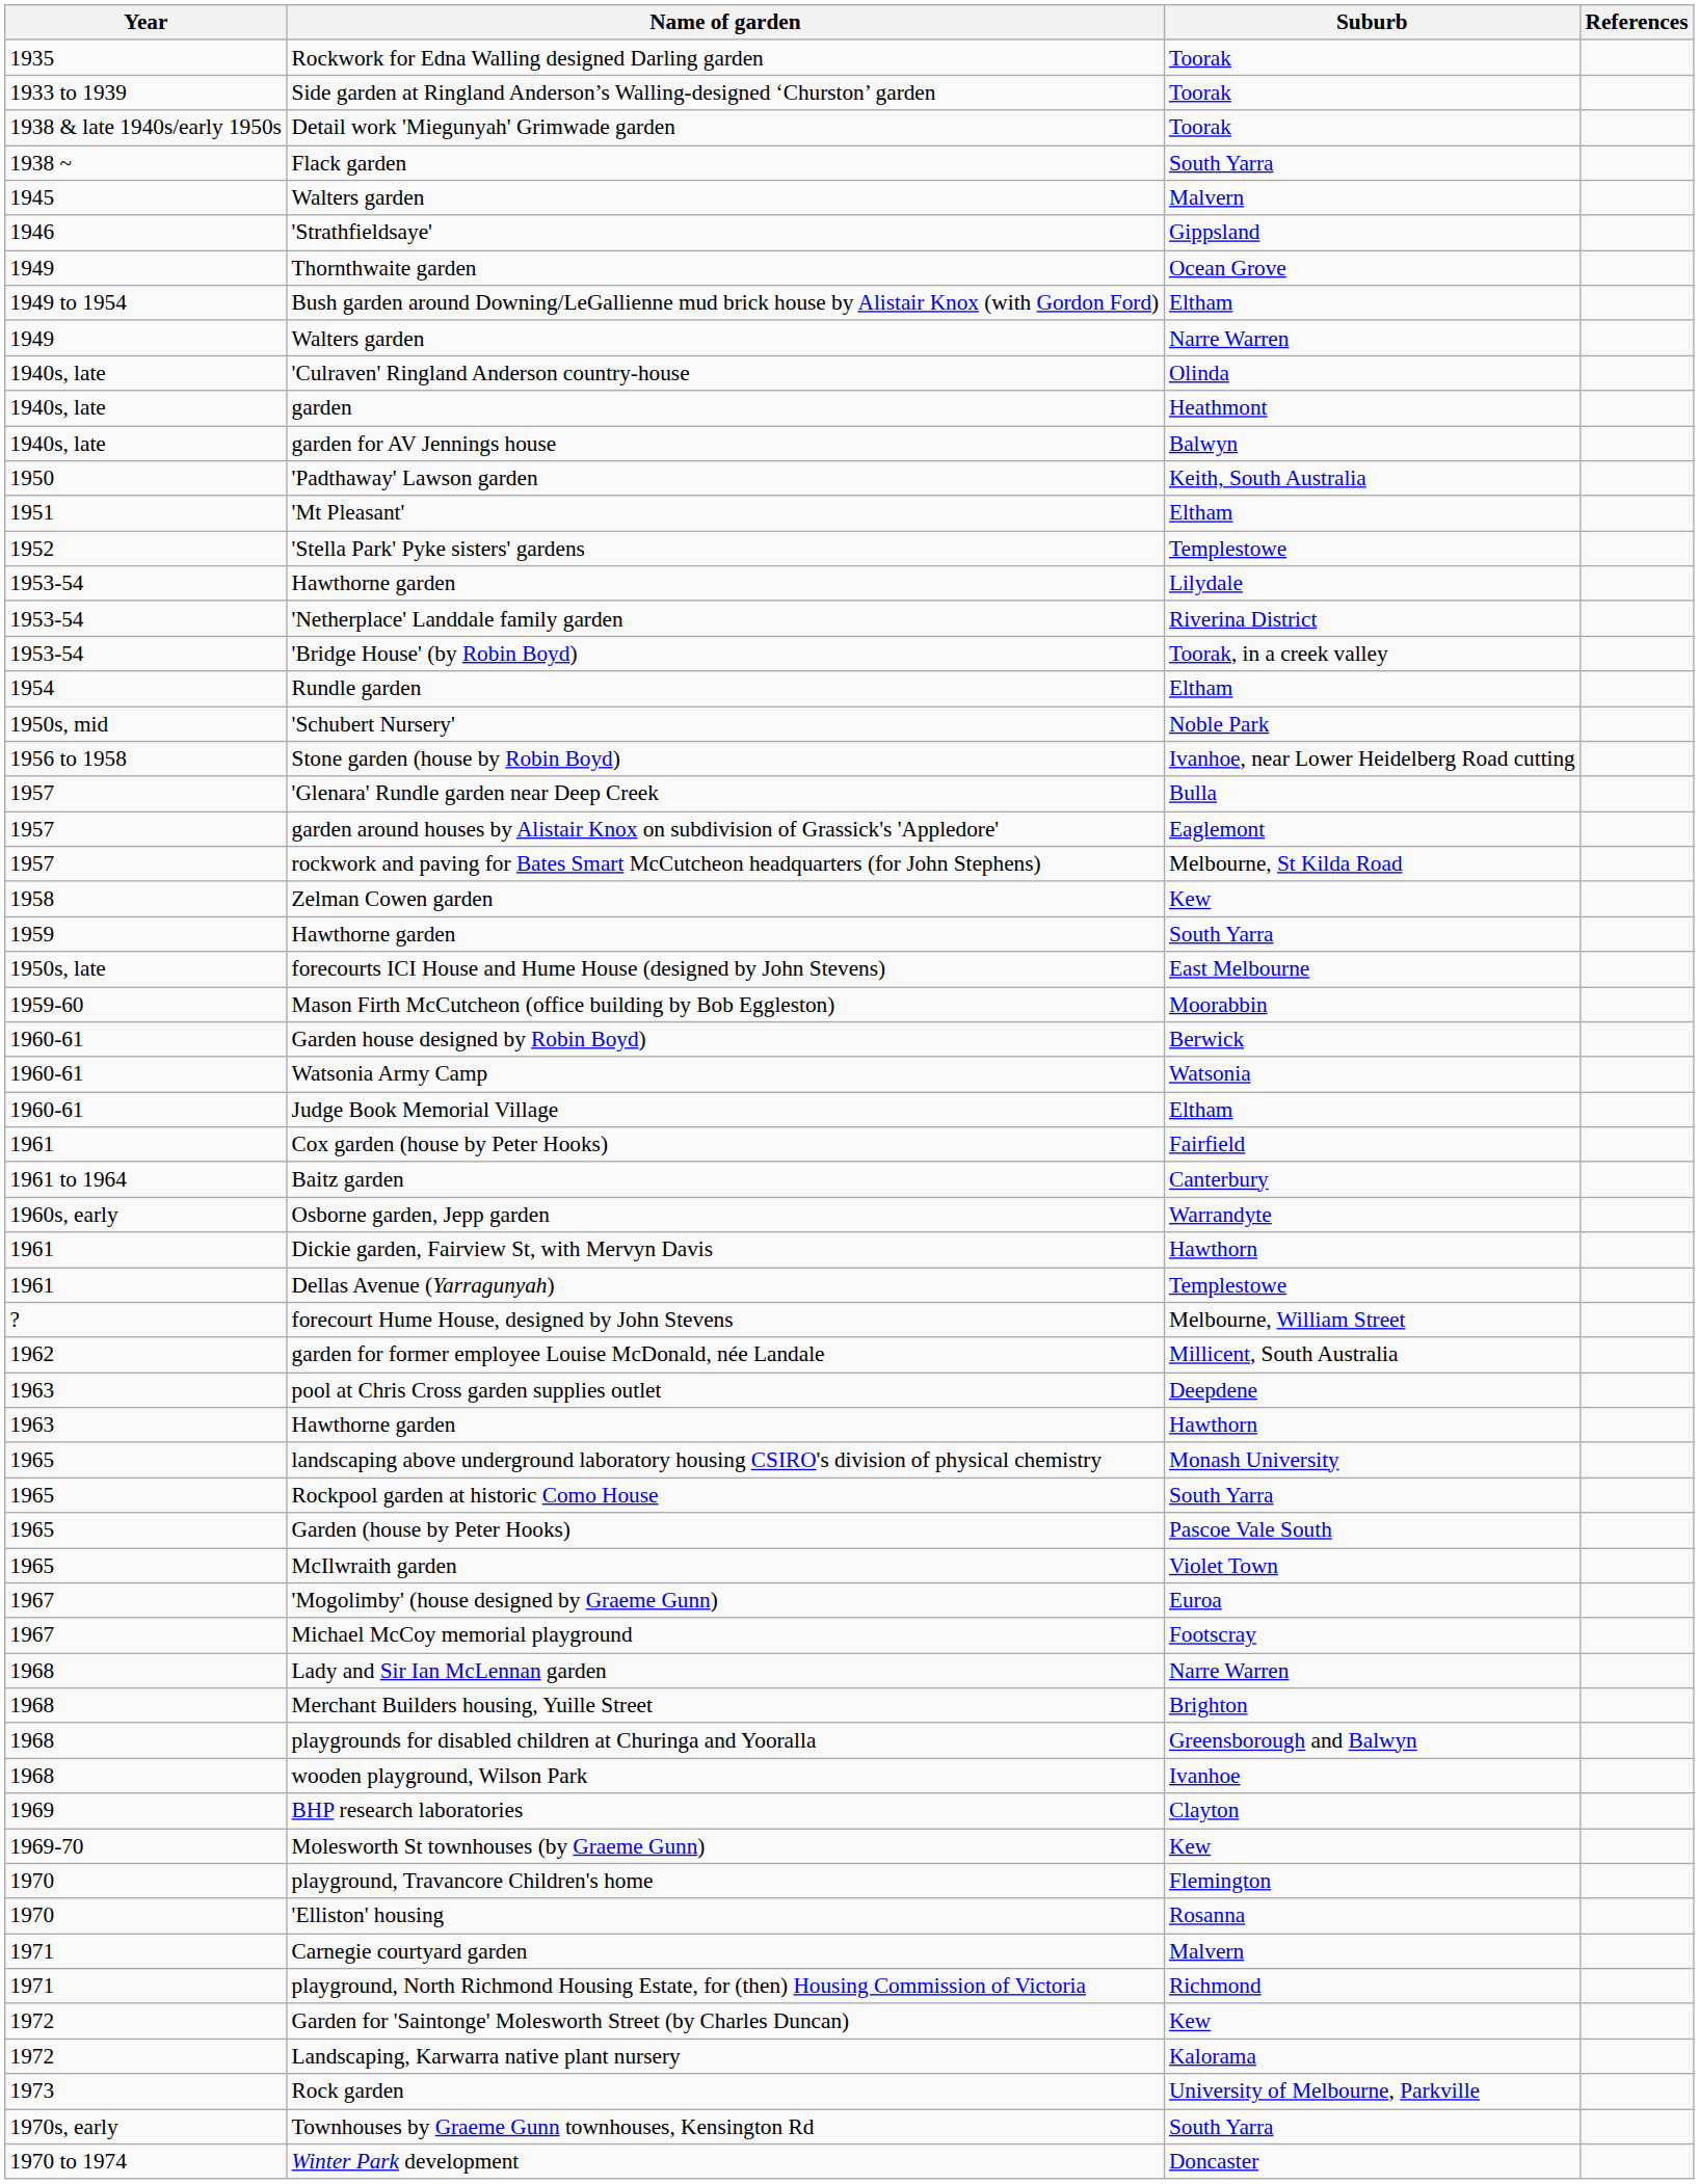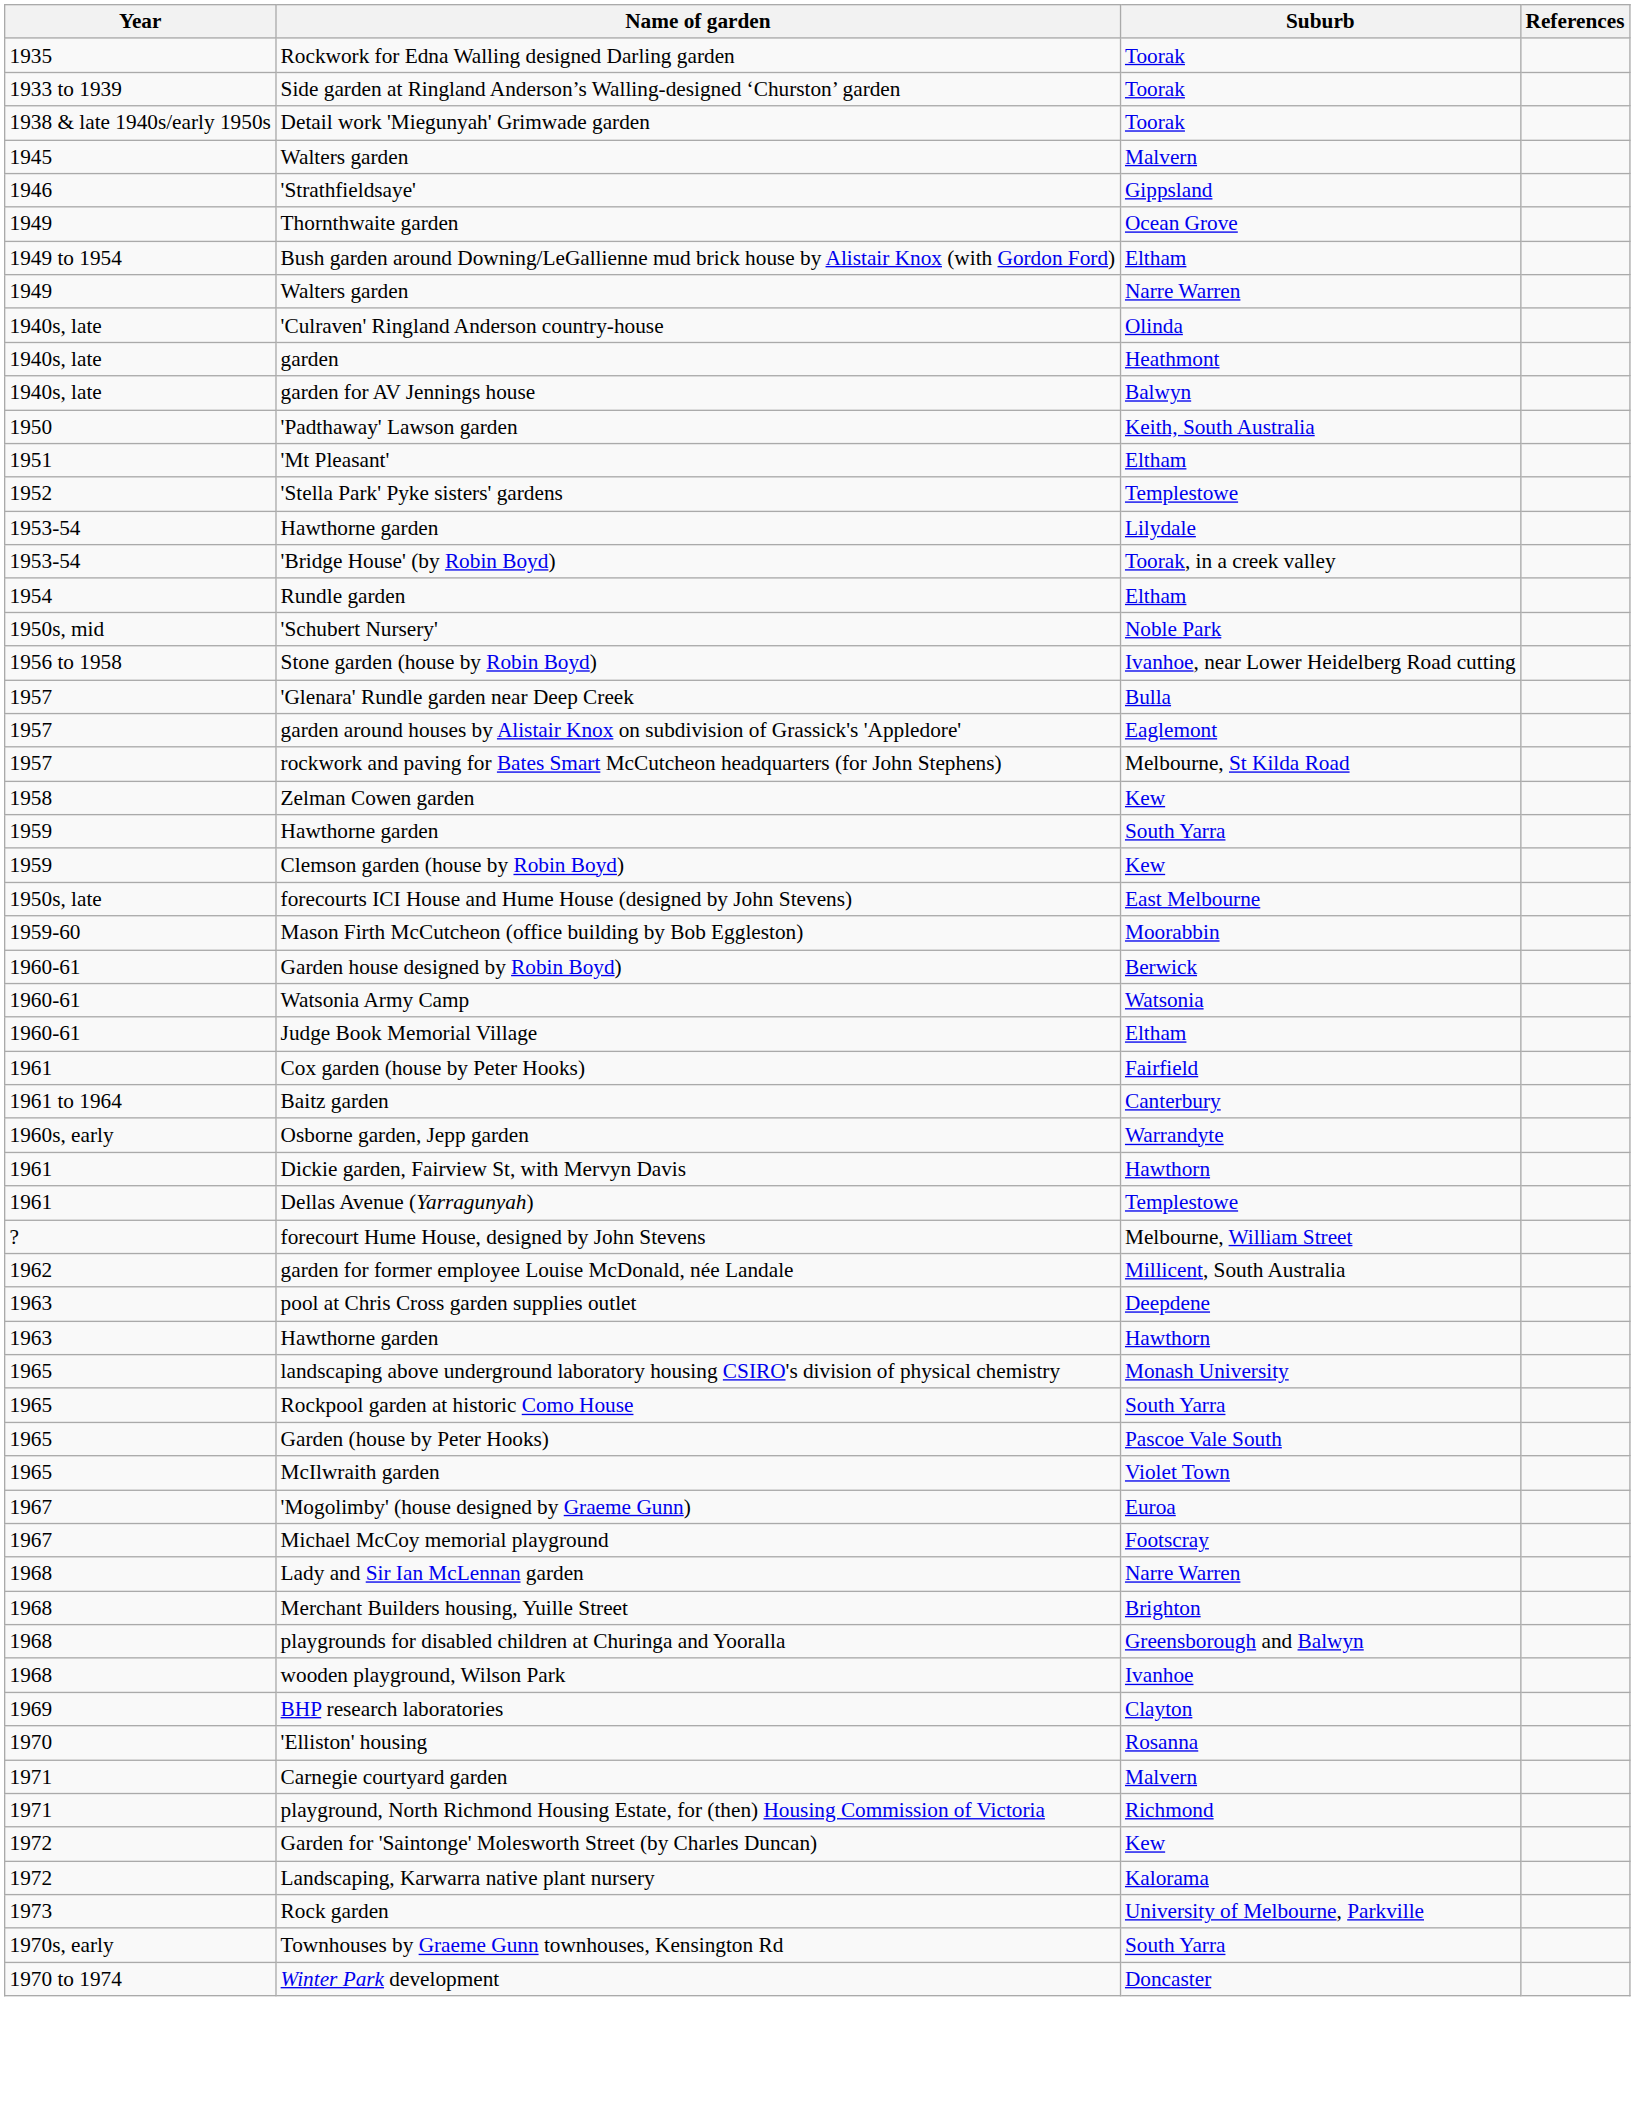 <table class="wikitable sortable">
 <tr>
 <th>Year</th>
 <th>Name of garden</th>
 <th>Suburb</th>
 <th>References</th>
 </tr>
 <tr>
 <td>1935</td>
 <td>Rockwork for Edna Walling designed Darling garden</td>
 <td><a href='#'>Toorak</a></td>
 <td></td>
 </tr>
 <tr>
 <td>1933 to 1939</td>
 <td>Side garden at Ringland Anderson’s Walling-designed ‘Churston’ garden</td>
 <td><a href='#'>Toorak</a></td>
 <td></td>
 </tr>
 <tr>
 <td>1938 & late 1940s/early 1950s</td>
 <td>Detail work 'Miegunyah' Grimwade garden</td>
 <td><a href='#'>Toorak</a></td>
-<td></td>
-</tr>
-<tr>
-<td>1938 ~</td>
-<td>Flack garden</td>
-<td><a href='#'>South Yarra</a></td>
 <td></td>
 </tr>
 <tr>
 <td>1945</td>
 <td>Walters garden</td>
 <td><a href='#'>Malvern</a></td>
 <td></td>
 </tr>
 <tr>
 <td>1946</td>
 <td>'Strathfieldsaye'</td>
 <td><a href='#'>Gippsland</a></td>
 <td></td>
 </tr>
 <tr>
 <td>1949</td>
 <td>Thornthwaite garden</td>
 <td><a href='#'>Ocean Grove</a></td>
 <td></td>
 </tr>
 <tr>
 <td>1949 to 1954</td>
 <td>Bush garden around Downing/LeGallienne  mud brick house by <a href='#'>Alistair Knox</a> (with <a href='#'>Gordon Ford</a>)</td>
 <td><a href='#'>Eltham</a></td>
 <td></td>
 </tr>
 <tr>
 <td>1949</td>
 <td>Walters garden</td>
 <td><a href='#'>Narre Warren</a></td>
 <td></td>
 </tr>
 <tr>
 <td>1940s, late</td>
 <td>'Culraven' Ringland Anderson country-house</td>
 <td><a href='#'>Olinda</a></td>
 <td></td>
 </tr>
 <tr>
 <td>1940s, late</td>
 <td>garden</td>
 <td><a href='#'>Heathmont</a></td>
 <td></td>
 </tr>
 <tr>
 <td>1940s, late</td>
 <td>garden for AV Jennings house</td>
 <td><a href='#'>Balwyn</a></td>
 <td></td>
 </tr>
 <tr>
 <td>1950</td>
 <td>'Padthaway' Lawson garden</td>
 <td><a href='#'>Keith, South Australia</a></td>
 <td></td>
 </tr>
 <tr>
 <td>1951</td>
 <td>'Mt Pleasant'</td>
 <td><a href='#'>Eltham</a></td>
 <td></td>
 </tr>
 <tr>
 <td>1952</td>
 <td>'Stella Park' Pyke sisters' gardens</td>
 <td><a href='#'>Templestowe</a></td>
 <td></td>
 </tr>
 <tr>
 <td>1953-54</td>
 <td>Hawthorne garden</td>
 <td><a href='#'>Lilydale</a></td>
 <td></td>
 </tr>
 <tr>
 <td>1953-54</td>
-<td>'Netherplace' Landdale family garden</td>
-<td><a href='#'>Riverina District</a></td>
-<td></td>
-</tr>
-<tr>
-<td>1953-54</td>
 <td>'Bridge House' (by <a href='#'>Robin Boyd</a>)</td>
 <td><a href='#'>Toorak</a>, in a creek valley</td>
 <td></td>
 </tr>
 <tr>
 <td>1954</td>
 <td>Rundle garden</td>
 <td><a href='#'>Eltham</a></td>
 <td></td>
 </tr>
 <tr>
 <td>1950s, mid</td>
 <td>'Schubert Nursery'</td>
 <td><a href='#'>Noble Park</a></td>
 <td></td>
 </tr>
 <tr>
 <td>1956 to 1958</td>
 <td>Stone garden (house by <a href='#'>Robin Boyd</a>)</td>
 <td><a href='#'>Ivanhoe</a>, near Lower Heidelberg Road cutting</td>
 <td></td>
 </tr>
 <tr>
 <td>1957</td>
 <td>'Glenara' Rundle garden near Deep Creek</td>
 <td><a href='#'>Bulla</a></td>
 <td></td>
 </tr>
 <tr>
 <td>1957</td>
 <td>garden around houses by <a href='#'>Alistair Knox</a> on subdivision of Grassick's 'Appledore'</td>
 <td><a href='#'>Eaglemont</a></td>
 <td></td>
 </tr>
 <tr>
 <td>1957</td>
 <td>rockwork and paving for <a href='#'>Bates Smart</a> McCutcheon headquarters (for John Stephens)</td>
 <td>Melbourne, <a href='#'>St Kilda Road</a></td>
 <td></td>
 </tr>
 <tr>
 <td>1958</td>
 <td>Zelman Cowen garden</td>
 <td><a href='#'>Kew</a></td>
 <td></td>
 </tr>
 <tr>
 <td>1959</td>
 <td>Hawthorne garden</td>
 <td><a href='#'>South Yarra</a></td>
+<td></td>
+</tr>
+<tr>
+<td>1959</td>
+<td>Clemson garden (house by <a href='#'>Robin Boyd</a>)</td>
+<td><a href='#'>Kew</a></td>
 <td></td>
 </tr>
 <tr>
 <td>1950s, late</td>
 <td>forecourts ICI House and Hume House (designed by John Stevens)</td>
 <td><a href='#'>East Melbourne</a></td>
 <td></td>
 </tr>
 <tr>
 <td>1959-60</td>
 <td>Mason Firth McCutcheon (office building by Bob Eggleston)</td>
 <td><a href='#'>Moorabbin</a></td>
 <td></td>
 </tr>
 <tr>
 <td>1960-61</td>
 <td>Garden house designed by <a href='#'>Robin Boyd</a>)</td>
 <td><a href='#'>Berwick</a></td>
 <td></td>
 </tr>
 <tr>
 <td>1960-61</td>
 <td>Watsonia Army Camp</td>
 <td><a href='#'>Watsonia</a></td>
 <td></td>
 </tr>
 <tr>
 <td>1960-61</td>
 <td>Judge Book Memorial Village</td>
 <td><a href='#'>Eltham</a></td>
 <td></td>
 </tr>
 <tr>
 <td>1961</td>
 <td>Cox garden (house by Peter Hooks)</td>
 <td><a href='#'>Fairfield</a></td>
 <td></td>
 </tr>
 <tr>
 <td>1961 to 1964</td>
 <td>Baitz garden</td>
 <td><a href='#'>Canterbury</a></td>
 <td></td>
 </tr>
 <tr>
 <td>1960s, early</td>
 <td>Osborne garden, Jepp garden</td>
 <td><a href='#'>Warrandyte</a></td>
 <td></td>
 </tr>
 <tr>
 <td>1961</td>
 <td>Dickie garden, Fairview St, with Mervyn Davis</td>
 <td><a href='#'>Hawthorn</a></td>
 <td></td>
 </tr>
 <tr>
 <td>1961</td>
 <td>Dellas Avenue (<em>Yarragunyah</em>)</td>
 <td><a href='#'>Templestowe</a></td>
 <td></td>
 </tr>
 <tr>
 <td>?</td>
 <td>forecourt Hume House, designed by John Stevens</td>
 <td>Melbourne, <a href='#'>William Street</a></td>
 <td></td>
 </tr>
 <tr>
 <td>1962</td>
 <td>garden for former employee Louise McDonald, née Landale</td>
 <td><a href='#'>Millicent</a>, South Australia</td>
 <td></td>
 </tr>
 <tr>
 <td>1963</td>
 <td>pool at Chris Cross garden supplies outlet</td>
 <td><a href='#'>Deepdene</a></td>
 <td></td>
 </tr>
 <tr>
 <td>1963</td>
 <td>Hawthorne garden</td>
 <td><a href='#'>Hawthorn</a></td>
 <td></td>
 </tr>
 <tr>
 <td>1965</td>
 <td>landscaping above underground laboratory housing <a href='#'>CSIRO</a>'s division of physical chemistry</td>
 <td><a href='#'>Monash University</a></td>
 <td></td>
 </tr>
 <tr>
 <td>1965</td>
 <td>Rockpool garden at historic <a href='#'>Como House</a></td>
 <td><a href='#'>South Yarra</a></td>
 <td></td>
 </tr>
 <tr>
 <td>1965</td>
 <td>Garden (house by Peter Hooks)</td>
 <td><a href='#'>Pascoe Vale South</a></td>
 <td></td>
 </tr>
 <tr>
 <td>1965</td>
 <td>McIlwraith garden</td>
 <td><a href='#'>Violet Town</a></td>
 <td></td>
 </tr>
 <tr>
 <td>1967</td>
 <td>'Mogolimby' (house designed by <a href='#'>Graeme Gunn</a>)</td>
 <td><a href='#'>Euroa</a></td>
 <td></td>
 </tr>
 <tr>
 <td>1967</td>
 <td>Michael McCoy memorial playground</td>
 <td><a href='#'>Footscray</a></td>
 <td></td>
 </tr>
 <tr>
 <td>1968</td>
 <td>Lady and <a href='#'>Sir Ian McLennan</a> garden</td>
 <td><a href='#'>Narre Warren</a></td>
 <td></td>
 </tr>
 <tr>
 <td>1968</td>
 <td>Merchant Builders housing, Yuille Street</td>
 <td><a href='#'>Brighton</a></td>
 <td></td>
 </tr>
 <tr>
 <td>1968</td>
 <td>playgrounds for disabled children at Churinga and Yooralla</td>
 <td><a href='#'>Greensborough</a> and <a href='#'>Balwyn</a></td>
 <td></td>
 </tr>
 <tr>
 <td>1968</td>
 <td>wooden playground, Wilson Park</td>
 <td><a href='#'>Ivanhoe</a></td>
 <td></td>
 </tr>
 <tr>
 <td>1969</td>
 <td><a href='#'>BHP</a> research laboratories</td>
 <td><a href='#'>Clayton</a></td>
 <td></td>
 </tr>
 <tr>
-<td>1969-70</td>
-<td>Molesworth St townhouses  (by <a href='#'>Graeme Gunn</a>)</td>
-<td><a href='#'>Kew</a></td>
-<td></td>
-</tr>
-<tr>
-<td>1970</td>
-<td>playground, Travancore Children's home</td>
-<td><a href='#'>Flemington</a></td>
-<td></td>
-</tr>
-<tr>
 <td>1970</td>
 <td>'Elliston' housing</td>
 <td><a href='#'>Rosanna</a></td>
 <td></td>
 </tr>
 <tr>
 <td>1971</td>
 <td>Carnegie courtyard garden</td>
 <td><a href='#'>Malvern</a></td>
 <td></td>
 </tr>
 <tr>
 <td>1971</td>
 <td>playground, North Richmond Housing Estate, for (then) <a href='#'>Housing Commission of Victoria</a></td>
 <td><a href='#'>Richmond</a></td>
 <td></td>
 </tr>
 <tr>
 <td>1972</td>
 <td>Garden for 'Saintonge' Molesworth Street (by Charles Duncan)</td>
 <td><a href='#'>Kew</a></td>
 <td></td>
 </tr>
 <tr>
 <td>1972</td>
 <td>Landscaping, Karwarra native plant nursery</td>
 <td><a href='#'>Kalorama</a></td>
 <td></td>
 </tr>
 <tr>
 <td>1973</td>
 <td>Rock garden</td>
 <td><a href='#'>University of Melbourne</a>, <a href='#'>Parkville</a></td>
 <td></td>
 </tr>
 <tr>
 <td>1970s, early</td>
 <td>Townhouses by <a href='#'>Graeme Gunn</a> townhouses, Kensington Rd</td>
 <td><a href='#'>South Yarra</a></td>
 <td></td>
 </tr>
 <tr>
 <td>1970 to 1974</td>
 <td><em><a href='#'>Winter Park</a></em> development</td>
 <td><a href='#'>Doncaster</a></td>
 <td></td>
 </tr>
 </table>
